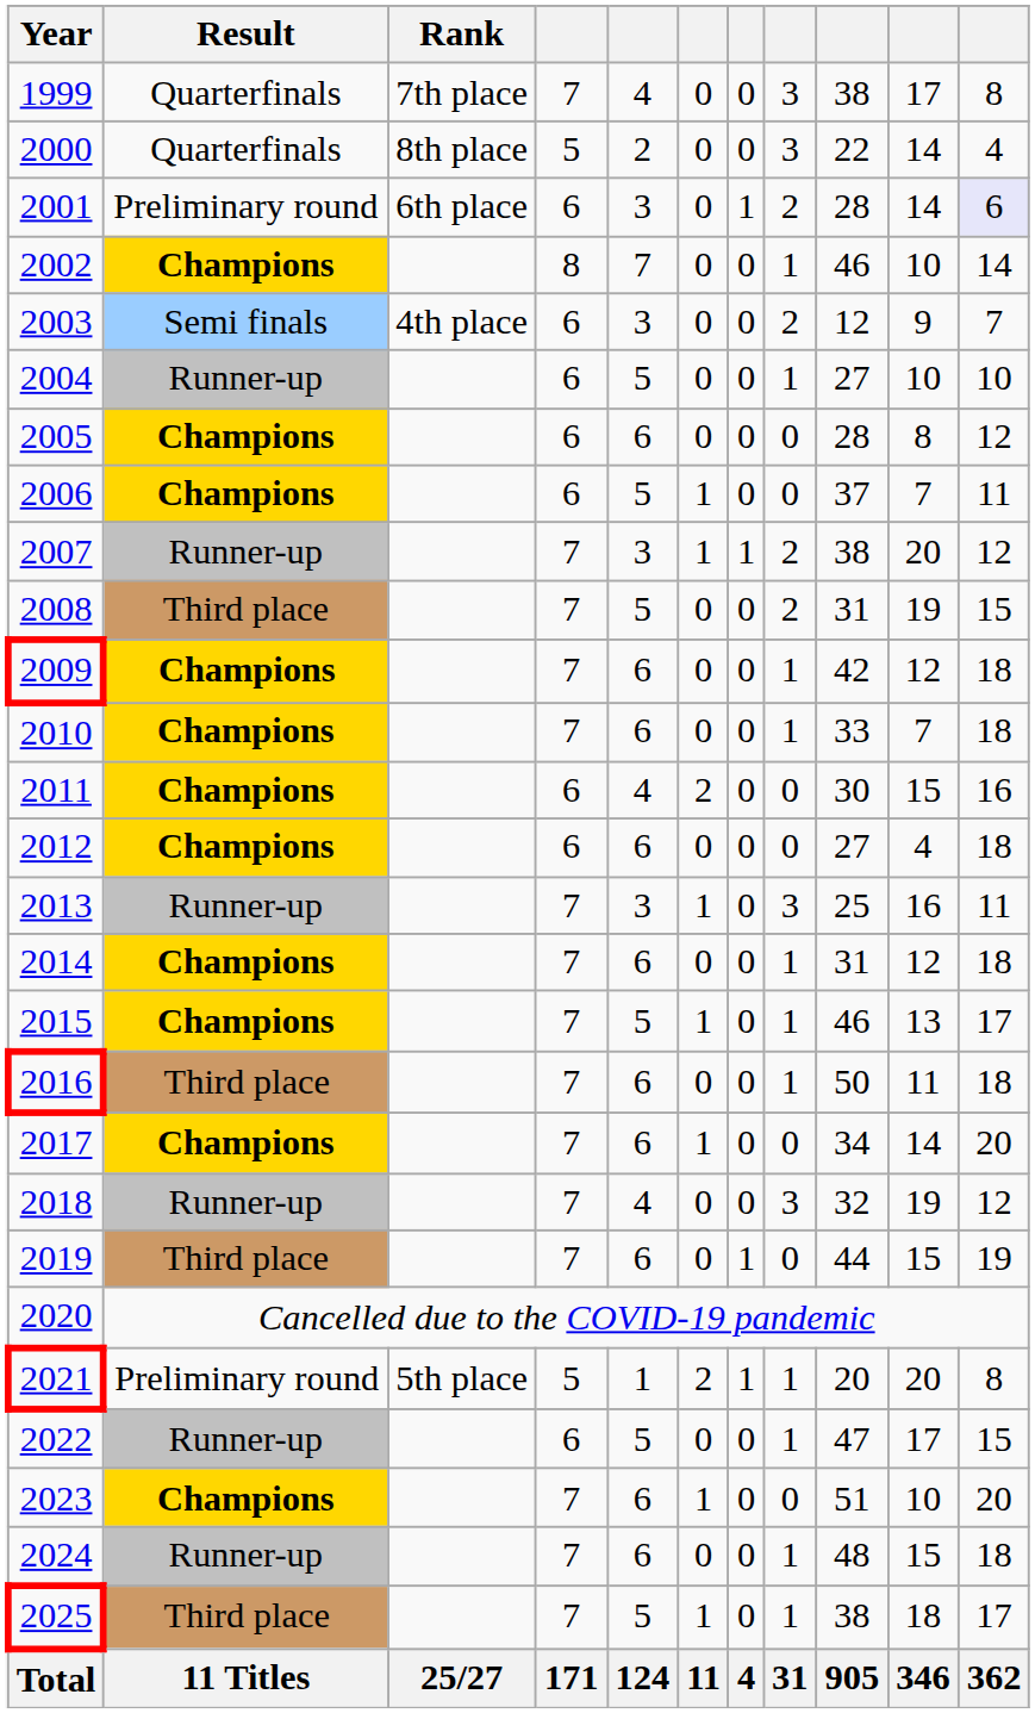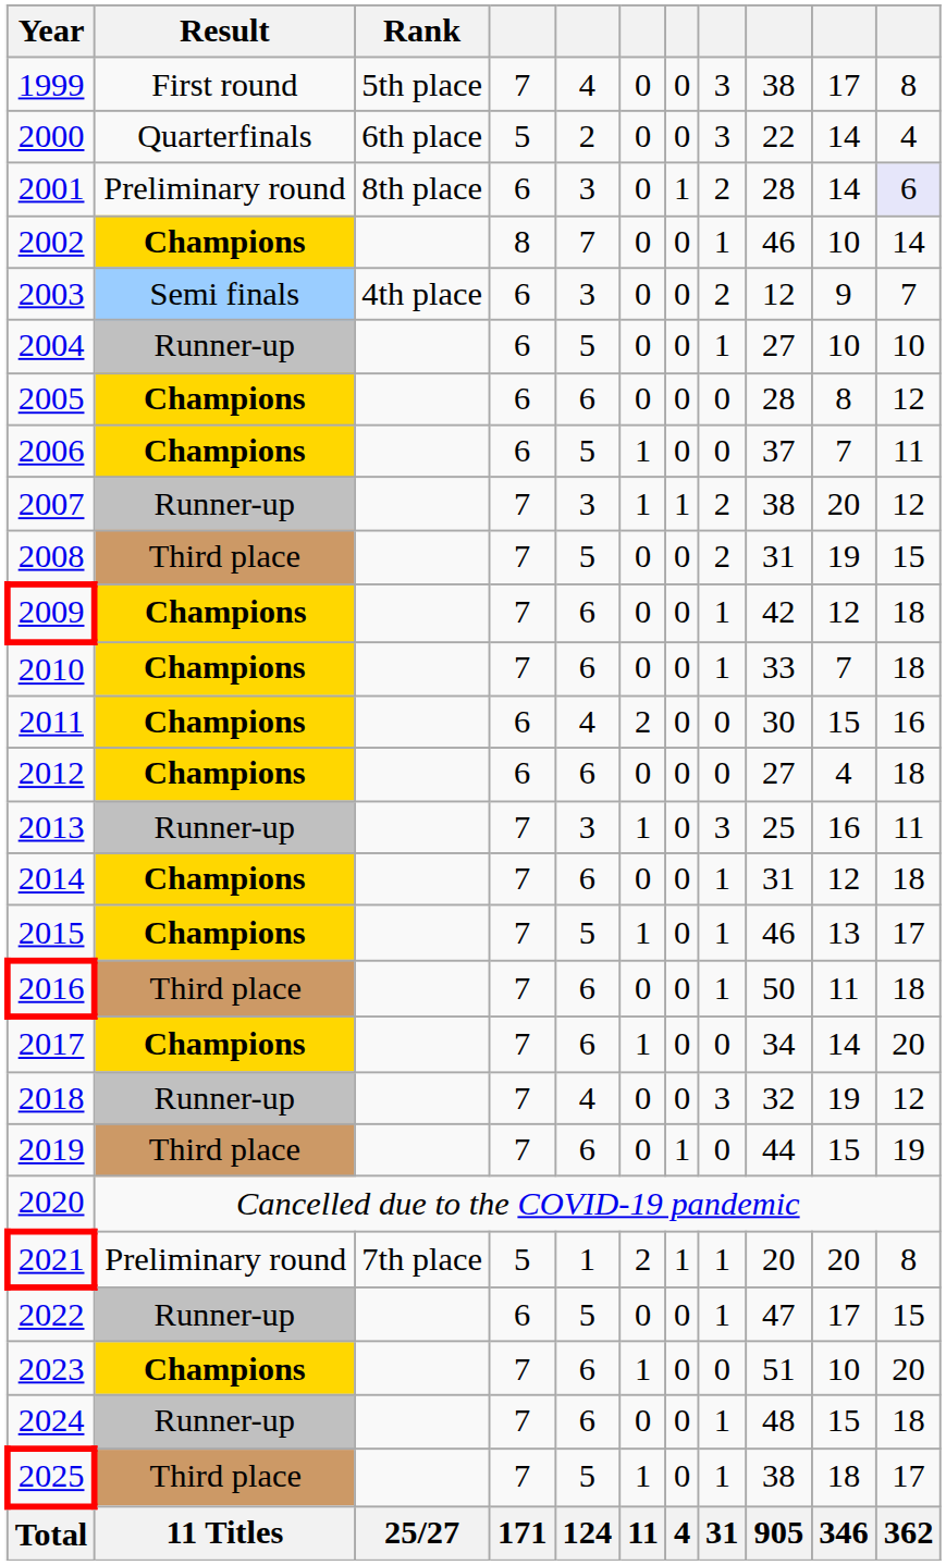 <table class="wikitable" style="font-size: 100%; text-align: center;">
 <tr>
 <th>Year</th>
 <th>Result</th>
 <th>Rank</th>
 <th></th>
 <th></th>
 <th></th>
 <th></th>
 <th></th>
 <th></th>
 <th></th>
 <th></th>
 </tr>
 <tr>
 <td> <a href='#'>1999</a></td>
-<td>Quarterfinals</td>
-<td>7th place</td>
+<td>First round</td>
+<td>5th place</td>
 <td>7</td>
 <td>4</td>
 <td>0</td>
 <td>0</td>
 <td>3</td>
 <td>38</td>
 <td>17</td>
 <td>8</td>
 </tr>
 <tr>
 <td> <a href='#'>2000</a></td>
 <td>Quarterfinals</td>
-<td>8th place</td>
+<td>6th place</td>
 <td>5</td>
 <td>2</td>
 <td>0</td>
 <td>0</td>
 <td>3</td>
 <td>22</td>
 <td>14</td>
 <td>4</td>
 </tr>
 <tr>
 <td> <a href='#'>2001</a></td>
 <td>Preliminary round</td>
-<td>6th place</td>
+<td>8th place</td>
 <td>6</td>
 <td>3</td>
 <td>0</td>
 <td>1</td>
 <td>2</td>
 <td>28</td>
 <td>14</td>
 <td style="background: lavender;">6</td>
 </tr>
 <tr>
 <td> <a href='#'>2002</a></td>
 <td style="background:gold;"><strong>Champions</strong></td>
 <td></td>
 <td>8</td>
 <td>7</td>
 <td>0</td>
 <td>0</td>
 <td>1</td>
 <td>46</td>
 <td>10</td>
 <td>14</td>
 </tr>
 <tr>
 <td> <a href='#'>2003</a></td>
 <td style="background:#9acdff;">Semi finals</td>
 <td>4th place</td>
 <td>6</td>
 <td>3</td>
 <td>0</td>
 <td>0</td>
 <td>2</td>
 <td>12</td>
 <td>9</td>
 <td>7</td>
 </tr>
 <tr>
 <td> <a href='#'>2004</a></td>
 <td style="background:silver;">Runner-up</td>
 <td></td>
 <td>6</td>
 <td>5</td>
 <td>0</td>
 <td>0</td>
 <td>1</td>
 <td>27</td>
 <td>10</td>
 <td>10</td>
 </tr>
 <tr>
 <td> <a href='#'>2005</a></td>
 <td style="background:gold;"><strong>Champions</strong></td>
 <td></td>
 <td>6</td>
 <td>6</td>
 <td>0</td>
 <td>0</td>
 <td>0</td>
 <td>28</td>
 <td>8</td>
 <td>12</td>
 </tr>
 <tr>
 <td> <a href='#'>2006</a></td>
 <td style="background:gold;"><strong>Champions</strong></td>
 <td></td>
 <td>6</td>
 <td>5</td>
 <td>1</td>
 <td>0</td>
 <td>0</td>
 <td>37</td>
 <td>7</td>
 <td>11</td>
 </tr>
 <tr>
 <td> <a href='#'>2007</a></td>
 <td style="background:silver;">Runner-up</td>
 <td></td>
 <td>7</td>
 <td>3</td>
 <td>1</td>
 <td>1</td>
 <td>2</td>
 <td>38</td>
 <td>20</td>
 <td>12</td>
 </tr>
 <tr>
 <td> <a href='#'>2008</a></td>
 <td style="background:#c96;">Third place</td>
 <td></td>
 <td>7</td>
 <td>5</td>
 <td>0</td>
 <td>0</td>
 <td>2</td>
 <td>31</td>
 <td>19</td>
 <td>15</td>
 </tr>
 <tr>
 <td style="border: 3px solid red"> <a href='#'>2009</a></td>
 <td style="background:gold;"><strong>Champions</strong></td>
 <td></td>
 <td>7</td>
 <td>6</td>
 <td>0</td>
 <td>0</td>
 <td>1</td>
 <td>42</td>
 <td>12</td>
 <td>18</td>
 </tr>
 <tr>
 <td> <a href='#'>2010</a></td>
 <td style="background:gold;"><strong>Champions</strong></td>
 <td></td>
 <td>7</td>
 <td>6</td>
 <td>0</td>
 <td>0</td>
 <td>1</td>
 <td>33</td>
 <td>7</td>
 <td>18</td>
 </tr>
 <tr>
 <td> <a href='#'>2011</a></td>
 <td style="background:gold;"><strong>Champions</strong></td>
 <td></td>
 <td>6</td>
 <td>4</td>
 <td>2</td>
 <td>0</td>
 <td>0</td>
 <td>30</td>
 <td>15</td>
 <td>16</td>
 </tr>
 <tr>
 <td> <a href='#'>2012</a></td>
 <td style="background:gold;"><strong>Champions</strong></td>
 <td></td>
 <td>6</td>
 <td>6</td>
 <td>0</td>
 <td>0</td>
 <td>0</td>
 <td>27</td>
 <td>4</td>
 <td>18</td>
 </tr>
 <tr>
 <td> <a href='#'>2013</a></td>
 <td style="background:silver;">Runner-up</td>
 <td></td>
 <td>7</td>
 <td>3</td>
 <td>1</td>
 <td>0</td>
 <td>3</td>
 <td>25</td>
 <td>16</td>
 <td>11</td>
 </tr>
 <tr>
 <td> <a href='#'>2014</a></td>
 <td style="background:gold;"><strong>Champions</strong></td>
 <td></td>
 <td>7</td>
 <td>6</td>
 <td>0</td>
 <td>0</td>
 <td>1</td>
 <td>31</td>
 <td>12</td>
 <td>18</td>
 </tr>
 <tr>
 <td> <a href='#'>2015</a></td>
 <td style="background:gold;"><strong>Champions</strong></td>
 <td></td>
 <td>7</td>
 <td>5</td>
 <td>1</td>
 <td>0</td>
 <td>1</td>
 <td>46</td>
 <td>13</td>
 <td>17</td>
 </tr>
 <tr>
 <td style="border: 3px solid red"> <a href='#'>2016</a></td>
 <td style="background:#c96;">Third place</td>
 <td></td>
 <td>7</td>
 <td>6</td>
 <td>0</td>
 <td>0</td>
 <td>1</td>
 <td>50</td>
 <td>11</td>
 <td>18</td>
 </tr>
 <tr>
 <td> <a href='#'>2017</a></td>
 <td style="background:gold;"><strong>Champions</strong></td>
 <td></td>
 <td>7</td>
 <td>6</td>
 <td>1</td>
 <td>0</td>
 <td>0</td>
 <td>34</td>
 <td>14</td>
 <td>20</td>
 </tr>
 <tr>
 <td> <a href='#'>2018</a></td>
 <td style="background:silver;">Runner-up</td>
 <td></td>
 <td>7</td>
 <td>4</td>
 <td>0</td>
 <td>0</td>
 <td>3</td>
 <td>32</td>
 <td>19</td>
 <td>12</td>
 </tr>
 <tr>
 <td> <a href='#'>2019</a></td>
 <td style="background:#c96;">Third place</td>
 <td></td>
 <td>7</td>
 <td>6</td>
 <td>0</td>
 <td>1</td>
 <td>0</td>
 <td>44</td>
 <td>15</td>
 <td>19</td>
 </tr>
 <tr>
 <td> <a href='#'>2020</a></td>
 <td colspan="10" align="center"><em>Cancelled due to the <a href='#'>COVID-19 pandemic</a></em></td>
 </tr>
 <tr>
 <td style="border: 3px solid red"> <a href='#'>2021</a></td>
 <td>Preliminary round</td>
-<td>5th place</td>
+<td>7th place</td>
 <td>5</td>
 <td>1</td>
 <td>2</td>
 <td>1</td>
 <td>1</td>
 <td>20</td>
 <td>20</td>
 <td>8</td>
 </tr>
 <tr>
 <td> <a href='#'>2022</a></td>
 <td style="background:silver;">Runner-up</td>
 <td></td>
 <td>6</td>
 <td>5</td>
 <td>0</td>
 <td>0</td>
 <td>1</td>
 <td>47</td>
 <td>17</td>
 <td>15</td>
 </tr>
 <tr>
 <td> <a href='#'>2023</a></td>
 <td style="background:gold;"><strong>Champions</strong></td>
 <td></td>
 <td>7</td>
 <td>6</td>
 <td>1</td>
 <td>0</td>
 <td>0</td>
 <td>51</td>
 <td>10</td>
 <td>20</td>
 </tr>
 <tr>
 <td> <a href='#'>2024</a></td>
 <td style="background:silver;">Runner-up</td>
 <td></td>
 <td>7</td>
 <td>6</td>
 <td>0</td>
 <td>0</td>
 <td>1</td>
 <td>48</td>
 <td>15</td>
 <td>18</td>
 </tr>
 <tr>
 <td style="border: 3px solid red"> <a href='#'>2025</a></td>
 <td style="background:#c96;">Third place</td>
 <td></td>
 <td>7</td>
 <td>5</td>
 <td>1</td>
 <td>0</td>
 <td>1</td>
 <td>38</td>
 <td>18</td>
 <td>17</td>
 </tr>
 <tr>
 <th>Total</th>
 <th>11 Titles</th>
 <th>25/27</th>
 <th>171</th>
 <th>124</th>
 <th>11</th>
 <th>4</th>
 <th>31</th>
 <th>905</th>
 <th>346</th>
 <th>362</th>
 </tr>
 </table>
